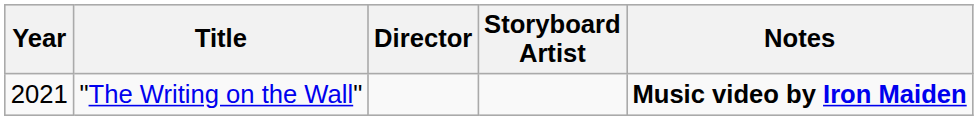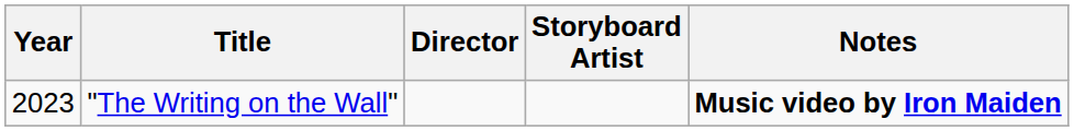 <table class="wikitable">
 <tr>
 <th>Year</th>
 <th>Title</th>
 <th>Director</th>
 <th>Storyboard<br>Artist</th>
 <th>Notes</th>
 </tr>
 <tr>
-<td>2021</td>
+<td>2023</td>
 <td>"<a href='#'>The Writing on the Wall</a>"</td>
 <td></td>
 <td></td>
 <td><strong>Music video by <a href='#'>Iron Maiden</a></strong></td>
 </tr>
 </table>
